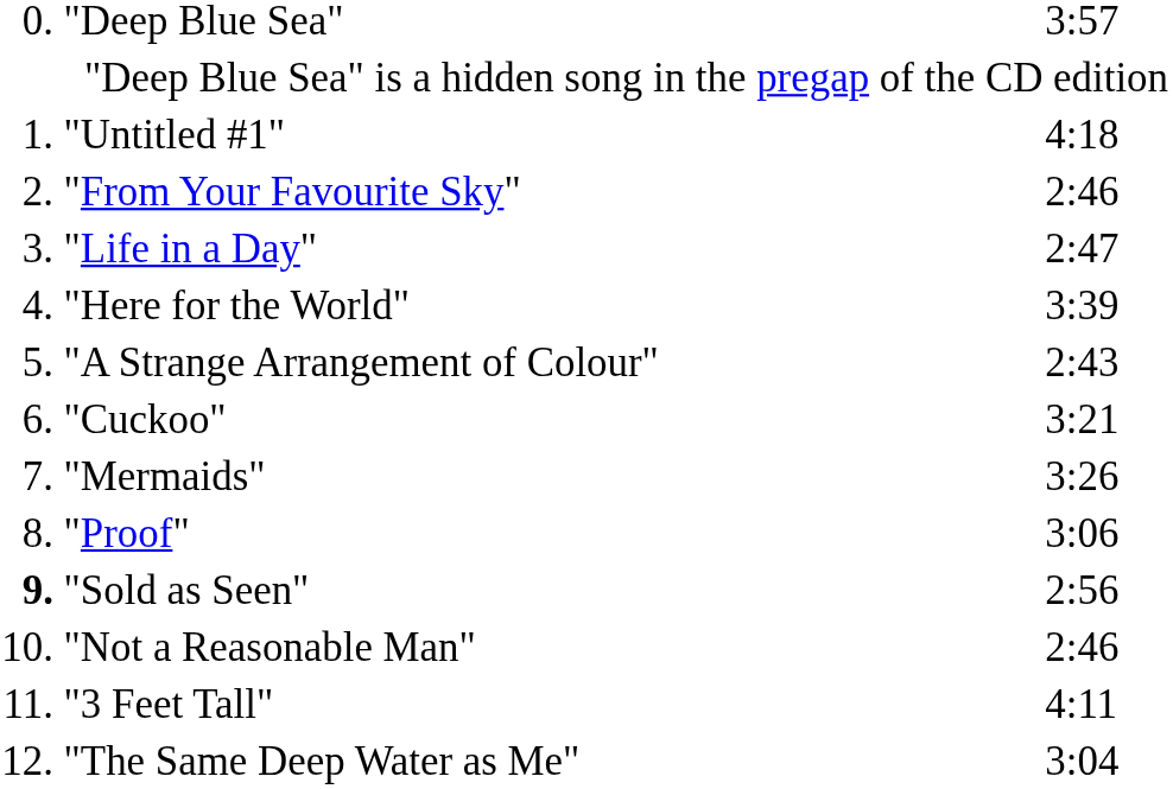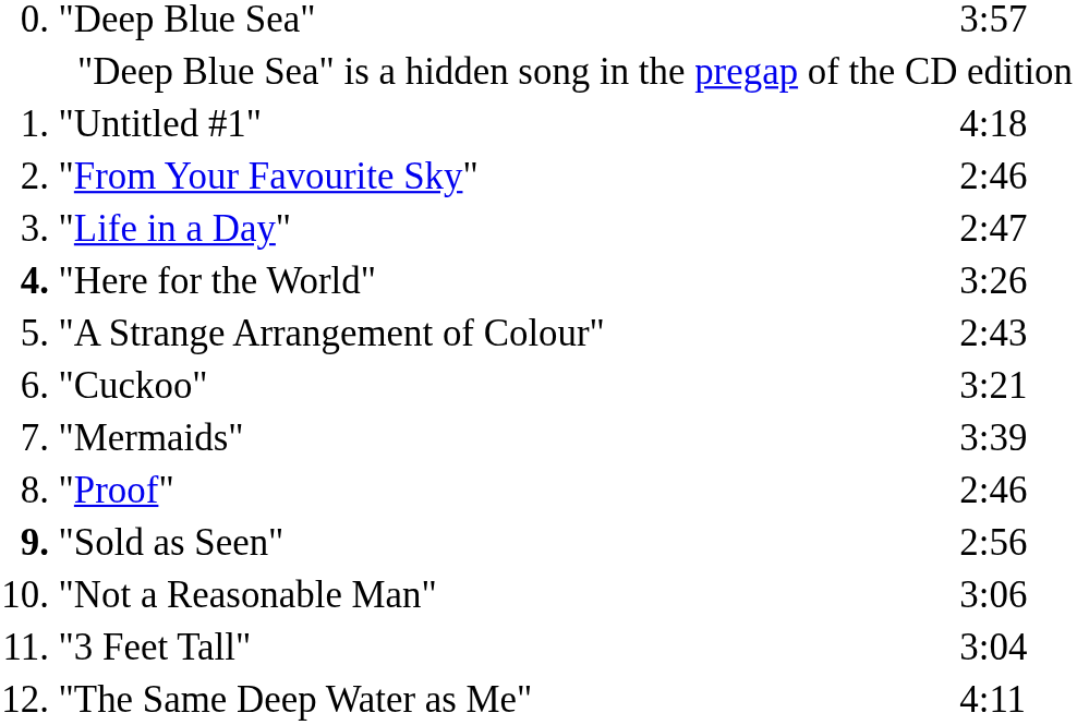 <table style="background: transparent; margin: auto auto auto 2em ">
 <tr>
 <td align="right">0.</td>
 <td>"Deep Blue Sea"</td>
 <td>3:57</td>
 </tr>
 <tr>
 <td></td>
 <td colspan="2">  "Deep Blue Sea" is a hidden song in the <a href='#'>pregap</a> of the CD edition</td>
 </tr>
 <tr>
 <td align="right">1.</td>
 <td>"Untitled #1"</td>
 <td>4:18</td>
 </tr>
 <tr>
 <td align="right">2.</td>
 <td>"<a href='#'>From Your Favourite Sky</a>"</td>
 <td>2:46</td>
 </tr>
 <tr>
 <td align="right">3.</td>
 <td>"<a href='#'>Life in a Day</a>"</td>
 <td>2:47</td>
 </tr>
 <tr>
-<td align="right">4.</td>
+<td align="right"><strong>4.</strong></td>
 <td>"Here for the World"</td>
-<td>3:39</td>
+<td>3:26</td>
 </tr>
 <tr>
 <td align="right">5.</td>
 <td>"A Strange Arrangement of Colour"</td>
 <td>2:43</td>
 </tr>
 <tr>
 <td align="right">6.</td>
 <td>"Cuckoo"</td>
 <td>3:21</td>
 </tr>
 <tr>
 <td align="right">7.</td>
 <td>"Mermaids"</td>
-<td>3:26</td>
+<td>3:39</td>
 </tr>
 <tr>
 <td align="right">8.</td>
 <td>"<a href='#'>Proof</a>"</td>
-<td>3:06</td>
+<td>2:46</td>
 </tr>
 <tr>
 <td align="right"><strong>9.</strong></td>
 <td>"Sold as Seen"</td>
 <td>2:56</td>
 </tr>
 <tr>
 <td align="right">10.</td>
 <td>"Not a Reasonable Man"</td>
-<td>2:46</td>
+<td>3:06</td>
 </tr>
 <tr>
 <td align="right">11.</td>
 <td>"3 Feet Tall"</td>
-<td>4:11</td>
+<td>3:04</td>
 </tr>
 <tr>
 <td align="right">12.</td>
 <td>"The Same Deep Water as Me"</td>
-<td>3:04</td>
+<td>4:11</td>
 </tr>
 </table>
